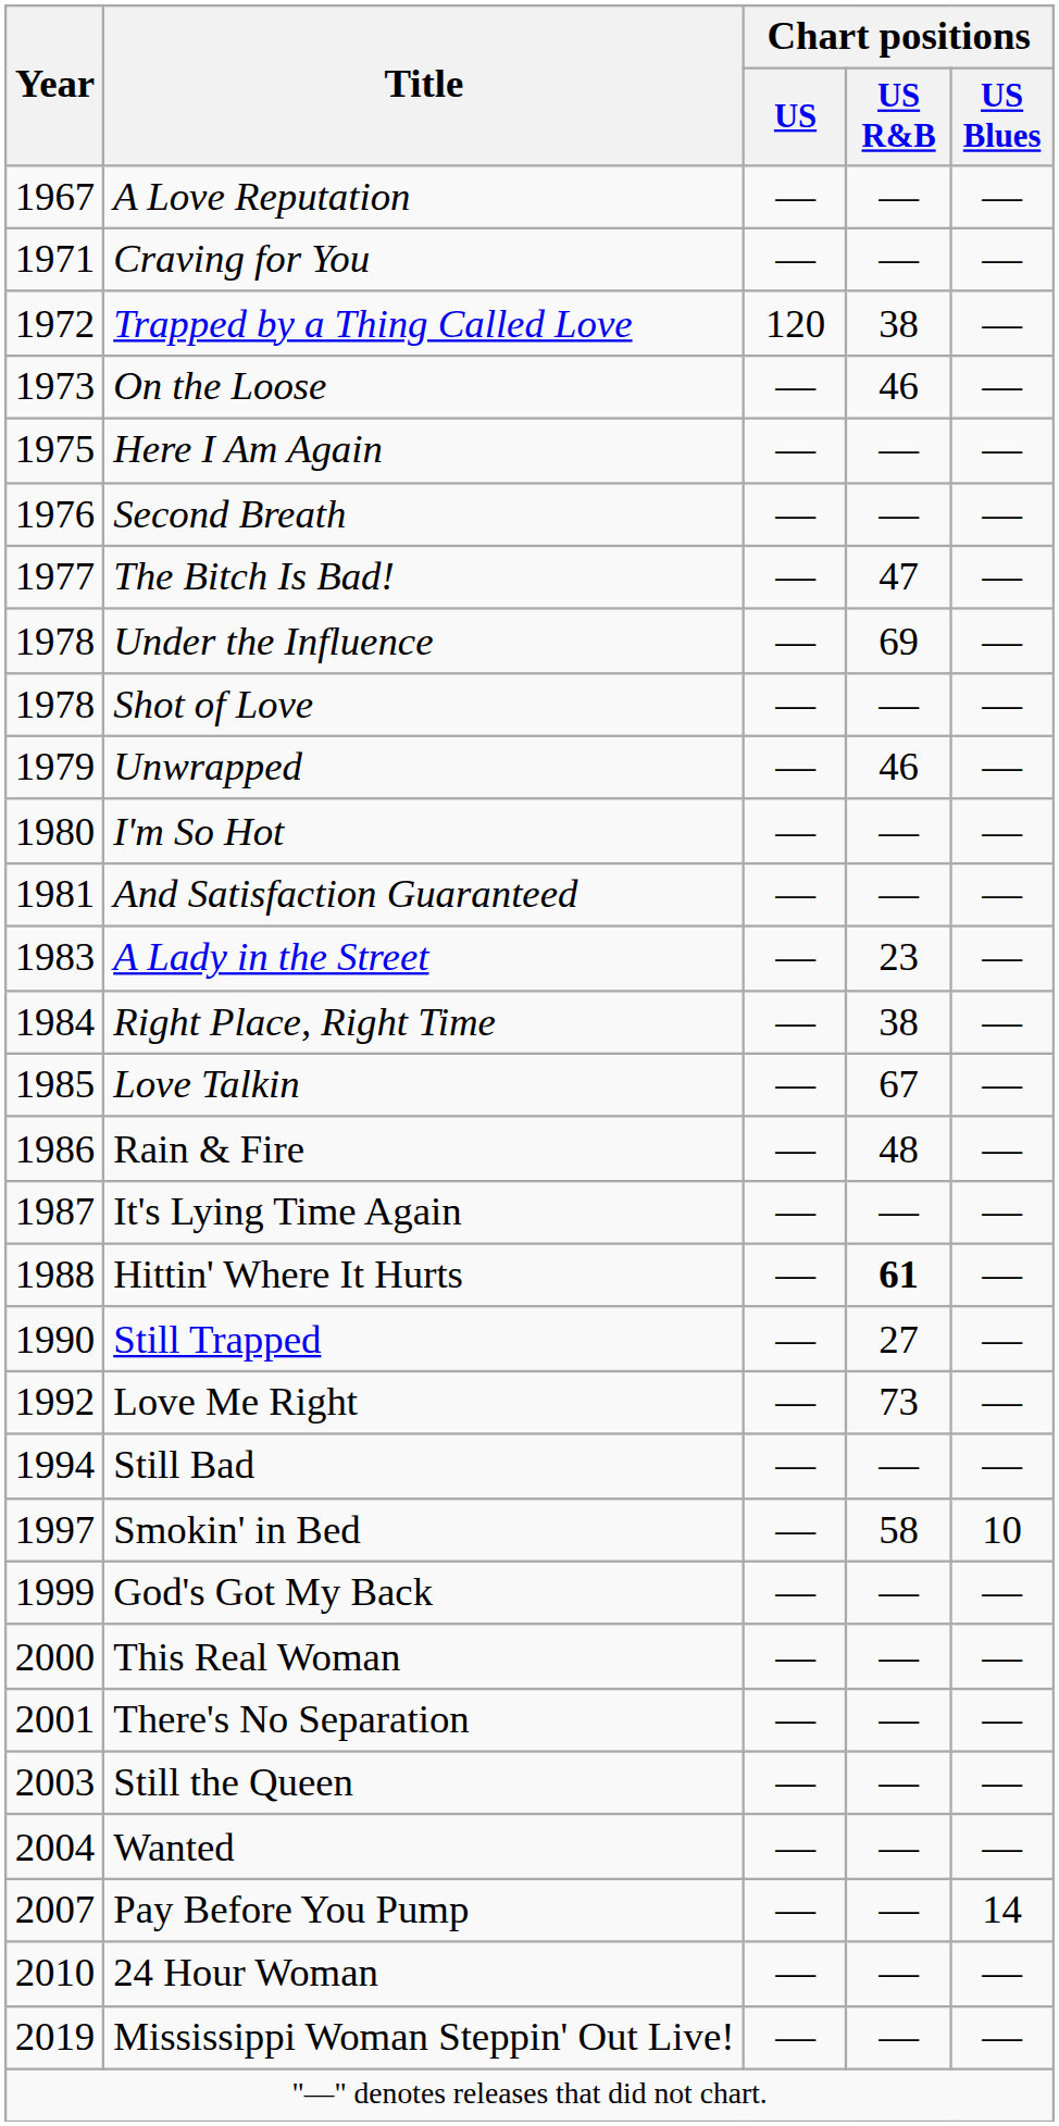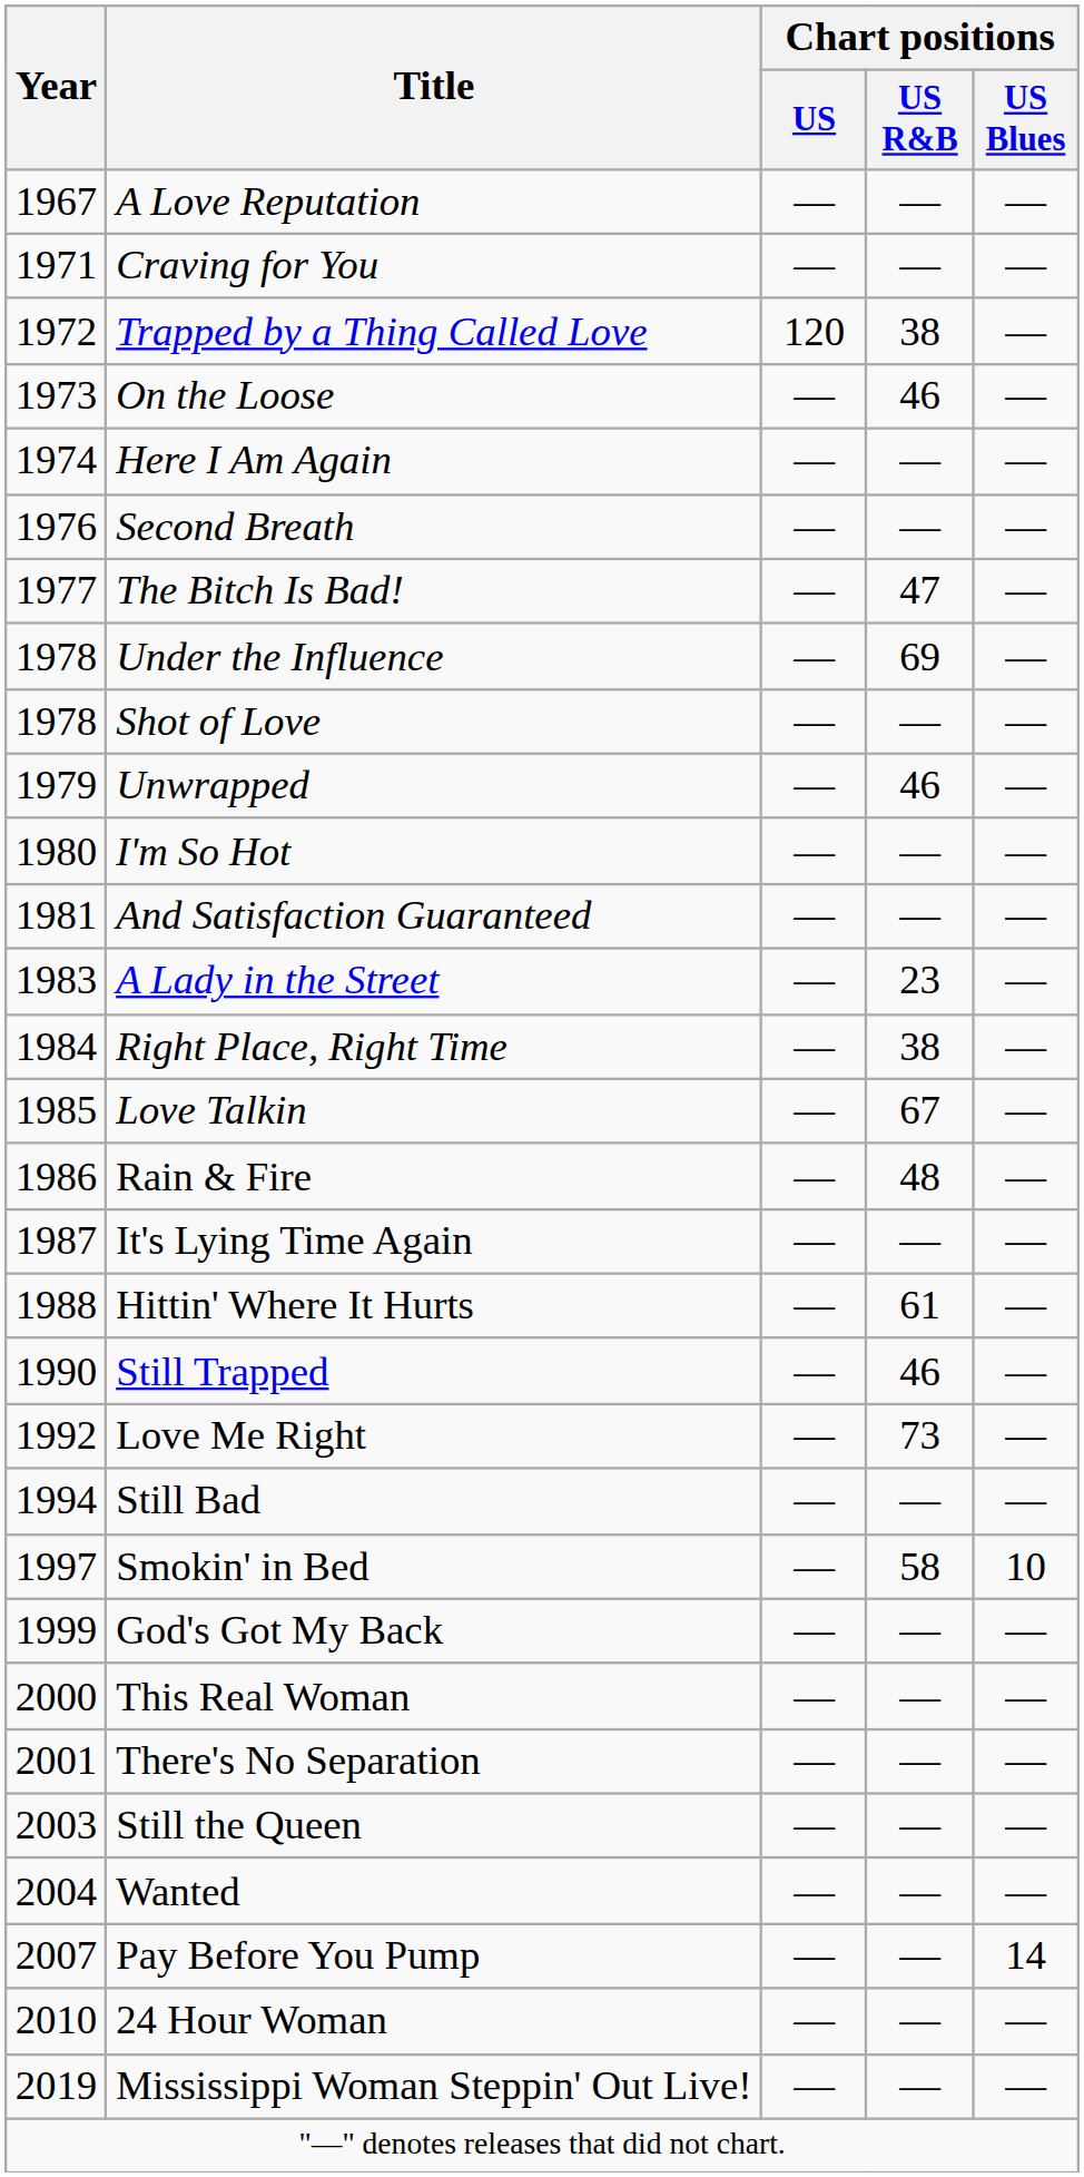 <table class="wikitable" style="text-align:center;">
 <tr>
 <th rowspan="2">Year</th>
 <th rowspan="2">Title</th>
 <th colspan="3">Chart positions</th>
 </tr>
 <tr style="font-size:smaller;">
 <th width="35"><a href='#'>US</a><br></th>
 <th width="35"><a href='#'>US<br>R&B</a><br></th>
 <th width="35"><a href='#'>US<br>Blues</a><br></th>
 </tr>
 <tr>
 <td>1967</td>
 <td align="left"><em>A Love Reputation</em></td>
 <td>—</td>
 <td>—</td>
 <td>—</td>
 </tr>
 <tr>
 <td>1971</td>
 <td align="left"><em>Craving for You</em></td>
 <td>—</td>
 <td>—</td>
 <td>—</td>
 </tr>
 <tr>
 <td>1972</td>
 <td align="left"><em><a href='#'>Trapped by a Thing Called Love</a></em></td>
 <td>120</td>
 <td>38</td>
 <td>—</td>
 </tr>
 <tr>
 <td>1973</td>
 <td align="left"><em>On the Loose</em></td>
 <td>—</td>
 <td>46</td>
 <td>—</td>
 </tr>
 <tr>
-<td>1975</td>
+<td>1974</td>
 <td align="left"><em>Here I Am Again</em></td>
 <td>—</td>
 <td>—</td>
 <td>—</td>
 </tr>
 <tr>
 <td>1976</td>
 <td align="left"><em>Second Breath</em></td>
 <td>—</td>
 <td>—</td>
 <td>—</td>
 </tr>
 <tr>
 <td>1977</td>
 <td align="left"><em>The Bitch Is Bad!</em></td>
 <td>—</td>
 <td>47</td>
 <td>—</td>
 </tr>
 <tr>
 <td>1978</td>
 <td align="left"><em>Under the Influence</em></td>
 <td>—</td>
 <td>69</td>
 <td>—</td>
 </tr>
 <tr>
 <td>1978</td>
 <td align="left"><em>Shot of Love</em></td>
 <td>—</td>
 <td>—</td>
 <td>—</td>
 </tr>
 <tr>
 <td>1979</td>
 <td align="left"><em>Unwrapped</em></td>
 <td>—</td>
 <td>46</td>
 <td>—</td>
 </tr>
 <tr>
 <td>1980</td>
 <td align="left"><em>I'm So Hot</em></td>
 <td>—</td>
 <td>—</td>
 <td>—</td>
 </tr>
 <tr>
 <td>1981</td>
 <td align="left"><em>And Satisfaction Guaranteed</em></td>
 <td>—</td>
 <td>—</td>
 <td>—</td>
 </tr>
 <tr>
 <td>1983</td>
 <td align="left"><em><a href='#'>A Lady in the Street</a></em></td>
 <td>—</td>
 <td>23</td>
 <td>—</td>
 </tr>
 <tr>
 <td>1984</td>
 <td align="left"><em>Right Place, Right Time</em></td>
 <td>—</td>
 <td>38</td>
 <td>—</td>
 </tr>
 <tr>
 <td>1985</td>
 <td align="left"><em>Love Talkin<strong></td>
 <td>—</td>
 <td>67</td>
 <td>—</td>
 </tr>
 <tr>
 <td>1986</td>
 <td align="left"></em>Rain & Fire<em></td>
 <td>—</td>
 <td>48</td>
 <td>—</td>
 </tr>
 <tr>
 <td>1987</td>
 <td align="left"></em>It's Lying Time Again<em></td>
 <td>—</td>
 <td>—</td>
 <td>—</td>
 </tr>
 <tr>
 <td>1988</td>
 <td align="left"></em>Hittin' Where It Hurts<em></td>
 <td>—</td>
-<td><strong>61</strong></td>
+<td>61</td>
 <td>—</td>
 </tr>
 <tr>
 <td>1990</td>
 <td align="left"></em><a href='#'>Still Trapped</a><em></td>
 <td>—</td>
-<td>27</td>
+<td>46</td>
 <td>—</td>
 </tr>
 <tr>
 <td>1992</td>
 <td align="left"></em>Love Me Right<em></td>
 <td>—</td>
 <td>73</td>
 <td>—</td>
 </tr>
 <tr>
 <td>1994</td>
 <td align="left"></em>Still Bad<em></td>
 <td>—</td>
 <td>—</td>
 <td>—</td>
 </tr>
 <tr>
 <td>1997</td>
 <td align="left"></em>Smokin' in Bed<em></td>
 <td>—</td>
 <td>58</td>
 <td>10</td>
 </tr>
 <tr>
 <td>1999</td>
 <td align="left"></em>God's Got My Back<em></td>
 <td>—</td>
 <td>—</td>
 <td>—</td>
 </tr>
 <tr>
 <td>2000</td>
 <td align="left"></em>This Real Woman<em></td>
 <td>—</td>
 <td>—</td>
 <td>—</td>
 </tr>
 <tr>
 <td>2001</td>
 <td align="left"></em>There's No Separation<em></td>
 <td>—</td>
 <td>—</td>
 <td>—</td>
 </tr>
 <tr>
 <td>2003</td>
 <td align="left"></em>Still the Queen<em></td>
 <td>—</td>
 <td>—</td>
 <td>—</td>
 </tr>
 <tr>
 <td>2004</td>
 <td align="left"></em>Wanted<em></td>
 <td>—</td>
 <td>—</td>
 <td>—</td>
 </tr>
 <tr>
 <td>2007</td>
 <td align="left"></em>Pay Before You Pump<em></td>
 <td>—</td>
 <td>—</td>
 <td>14</td>
 </tr>
 <tr>
 <td>2010</td>
 <td align="left"></em>24 Hour Woman<em></td>
 <td>—</td>
 <td>—</td>
 <td>—</td>
 </tr>
 <tr>
 <td>2019</td>
 <td align="left"></em>Mississippi Woman Steppin' Out Live!<em></td>
 <td>—</td>
 <td>—</td>
 <td>—</td>
 </tr>
 <tr>
 <td colspan="6" style="text-align:center; font-size:9pt;">"—" denotes releases that did not chart.</td>
 </tr>
 </table>
